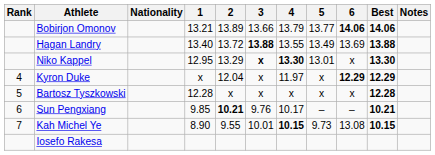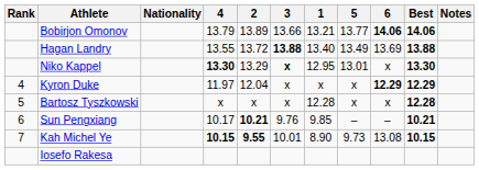 <table class="wikitable sortable" style="text-align:center">
 <tr>
 <th>Rank</th>
 <th>Athlete</th>
 <th>Nationality</th>
-<th>1</th>
+<th>4</th>
 <th>2</th>
 <th>3</th>
-<th>4</th>
+<th>1</th>
 <th>5</th>
 <th>6</th>
 <th>Best</th>
 <th>Notes</th>
 </tr>
 <tr>
 <td></td>
 <td style="text-align:left;"><a href='#'>Bobirjon Omonov</a></td>
 <td style="text-align:left;"></td>
-<td>13.21</td>
+<td>13.79</td>
 <td>13.89</td>
 <td>13.66</td>
-<td>13.79</td>
+<td>13.21</td>
 <td>13.77</td>
 <td><strong>14.06</strong></td>
 <td><strong>14.06</strong></td>
 <td></td>
 </tr>
 <tr>
 <td></td>
 <td style="text-align:left;"><a href='#'>Hagan Landry</a></td>
 <td style="text-align:left;"></td>
-<td>13.40</td>
+<td>13.55</td>
 <td>13.72</td>
 <td><strong>13.88</strong></td>
-<td>13.55</td>
+<td>13.40</td>
 <td>13.49</td>
 <td>13.69</td>
 <td><strong>13.88</strong></td>
 <td></td>
 </tr>
 <tr>
 <td></td>
 <td style="text-align:left;"><a href='#'>Niko Kappel</a></td>
 <td style="text-align:left;"></td>
-<td>12.95</td>
+<td><strong>13.30</strong></td>
 <td>13.29</td>
 <td><strong>x</strong></td>
-<td><strong>13.30</strong></td>
+<td>12.95</td>
 <td>13.01</td>
 <td>x</td>
 <td><strong>13.30</strong></td>
 <td></td>
 </tr>
 <tr>
 <td>4</td>
 <td style="text-align:left;"><a href='#'>Kyron Duke</a></td>
 <td style="text-align:left;"></td>
-<td>x</td>
+<td>11.97</td>
 <td>12.04</td>
 <td>x</td>
-<td>11.97</td>
+<td>x</td>
 <td>x</td>
 <td><strong>12.29</strong></td>
 <td><strong>12.29</strong></td>
 <td></td>
 </tr>
 <tr>
 <td>5</td>
 <td style="text-align:left;"><a href='#'>Bartosz Tyszkowski</a></td>
 <td style="text-align:left;"></td>
-<td>12.28</td>
 <td>x</td>
 <td>x</td>
 <td>x</td>
+<td>12.28</td>
 <td>x</td>
 <td>x</td>
 <td><strong>12.28</strong></td>
 <td></td>
 </tr>
 <tr>
 <td>6</td>
 <td style="text-align:left;"><a href='#'>Sun Pengxiang</a></td>
 <td style="text-align:left;"></td>
-<td>9.85</td>
+<td>10.17</td>
 <td><strong>10.21</strong></td>
 <td>9.76</td>
-<td>10.17</td>
+<td>9.85</td>
 <td>–</td>
 <td>–</td>
 <td><strong>10.21</strong></td>
 <td></td>
 </tr>
 <tr>
 <td>7</td>
 <td style="text-align:left;"><a href='#'>Kah Michel Ye</a></td>
 <td style="text-align:left;"></td>
+<td><strong>10.15</strong></td>
+<td><strong>9.55</strong></td>
+<td>10.01</td>
 <td>8.90</td>
-<td>9.55</td>
-<td>10.01</td>
-<td><strong>10.15</strong></td>
 <td>9.73</td>
 <td>13.08</td>
 <td><strong>10.15</strong></td>
 <td></td>
 </tr>
 <tr>
 <td></td>
 <td style="text-align:left;"><a href='#'>Iosefo Rakesa</a></td>
 <td style="text-align:left;"></td>
 <td></td>
 <td></td>
 <td></td>
 <td></td>
 <td></td>
 <td></td>
 <td></td>
 <td></td>
 </tr>
 </table>
